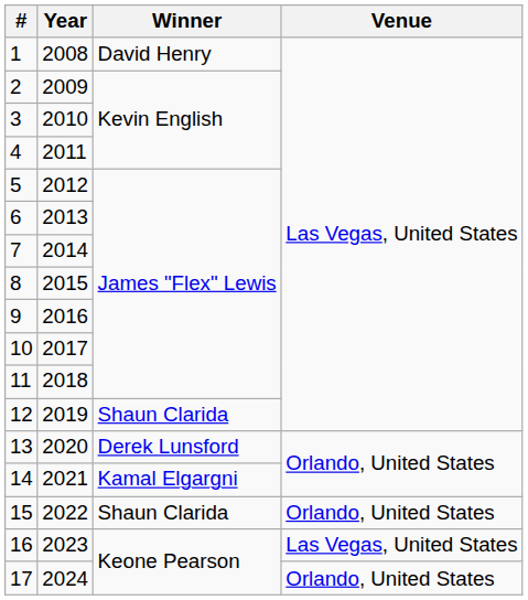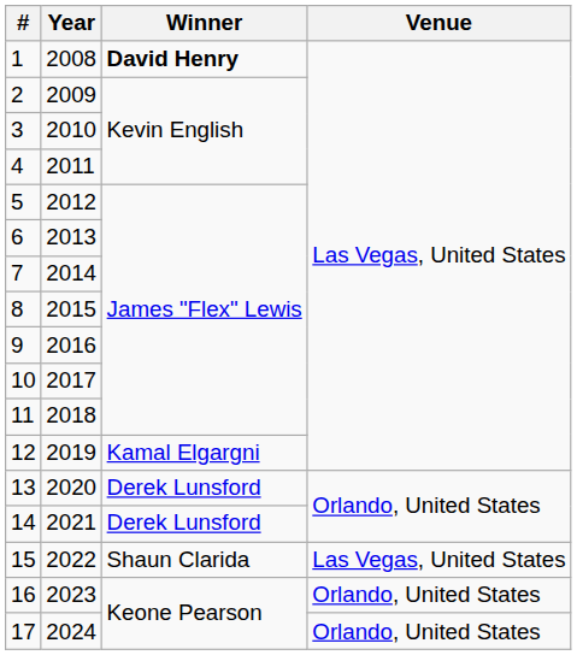 <table class="wikitable">
 <tr>
 <th>#</th>
 <th>Year</th>
 <th>Winner</th>
 <th>Venue</th>
 </tr>
 <tr>
 <td>1</td>
 <td>2008</td>
-<td> David Henry</td>
+<td><strong> David Henry</strong></td>
 <td rowspan="12"> <a href='#'>Las Vegas</a>, United States</td>
 </tr>
 <tr>
 <td>2</td>
 <td>2009</td>
 <td rowspan="3"> Kevin English</td>
 </tr>
 <tr>
 <td>3</td>
 <td>2010</td>
 </tr>
 <tr>
 <td>4</td>
 <td>2011</td>
 </tr>
 <tr>
 <td>5</td>
 <td>2012</td>
 <td rowspan="7"> <a href='#'>James "Flex" Lewis</a></td>
 </tr>
 <tr>
 <td>6</td>
 <td>2013</td>
 </tr>
 <tr>
 <td>7</td>
 <td>2014</td>
 </tr>
 <tr>
 <td>8</td>
 <td>2015</td>
 </tr>
 <tr>
 <td>9</td>
 <td>2016</td>
 </tr>
 <tr>
 <td>10</td>
 <td>2017</td>
 </tr>
 <tr>
 <td>11</td>
 <td>2018</td>
 </tr>
 <tr>
 <td>12</td>
 <td>2019</td>
-<td> <a href='#'>Shaun Clarida</a></td>
+<td> <a href='#'>Kamal Elgargni</a></td>
 </tr>
 <tr>
 <td>13</td>
 <td>2020</td>
 <td> <a href='#'>Derek Lunsford</a></td>
 <td rowspan="2"> <a href='#'>Orlando</a>, United States</td>
 </tr>
 <tr>
 <td>14</td>
 <td>2021</td>
-<td> <a href='#'>Kamal Elgargni</a></td>
+<td> <a href='#'>Derek Lunsford</a></td>
 </tr>
 <tr>
 <td>15</td>
 <td>2022</td>
 <td> Shaun Clarida</td>
-<td> <a href='#'>Orlando</a>, United States</td>
+<td> <a href='#'>Las Vegas</a>, United States</td>
 </tr>
 <tr>
 <td>16</td>
 <td>2023</td>
 <td rowspan="2"> Keone Pearson</td>
-<td> <a href='#'>Las Vegas</a>, United States</td>
+<td> <a href='#'>Orlando</a>, United States</td>
 </tr>
 <tr>
 <td>17</td>
 <td>2024</td>
 <td> <a href='#'>Orlando</a>, United States</td>
 </tr>
 </table>
